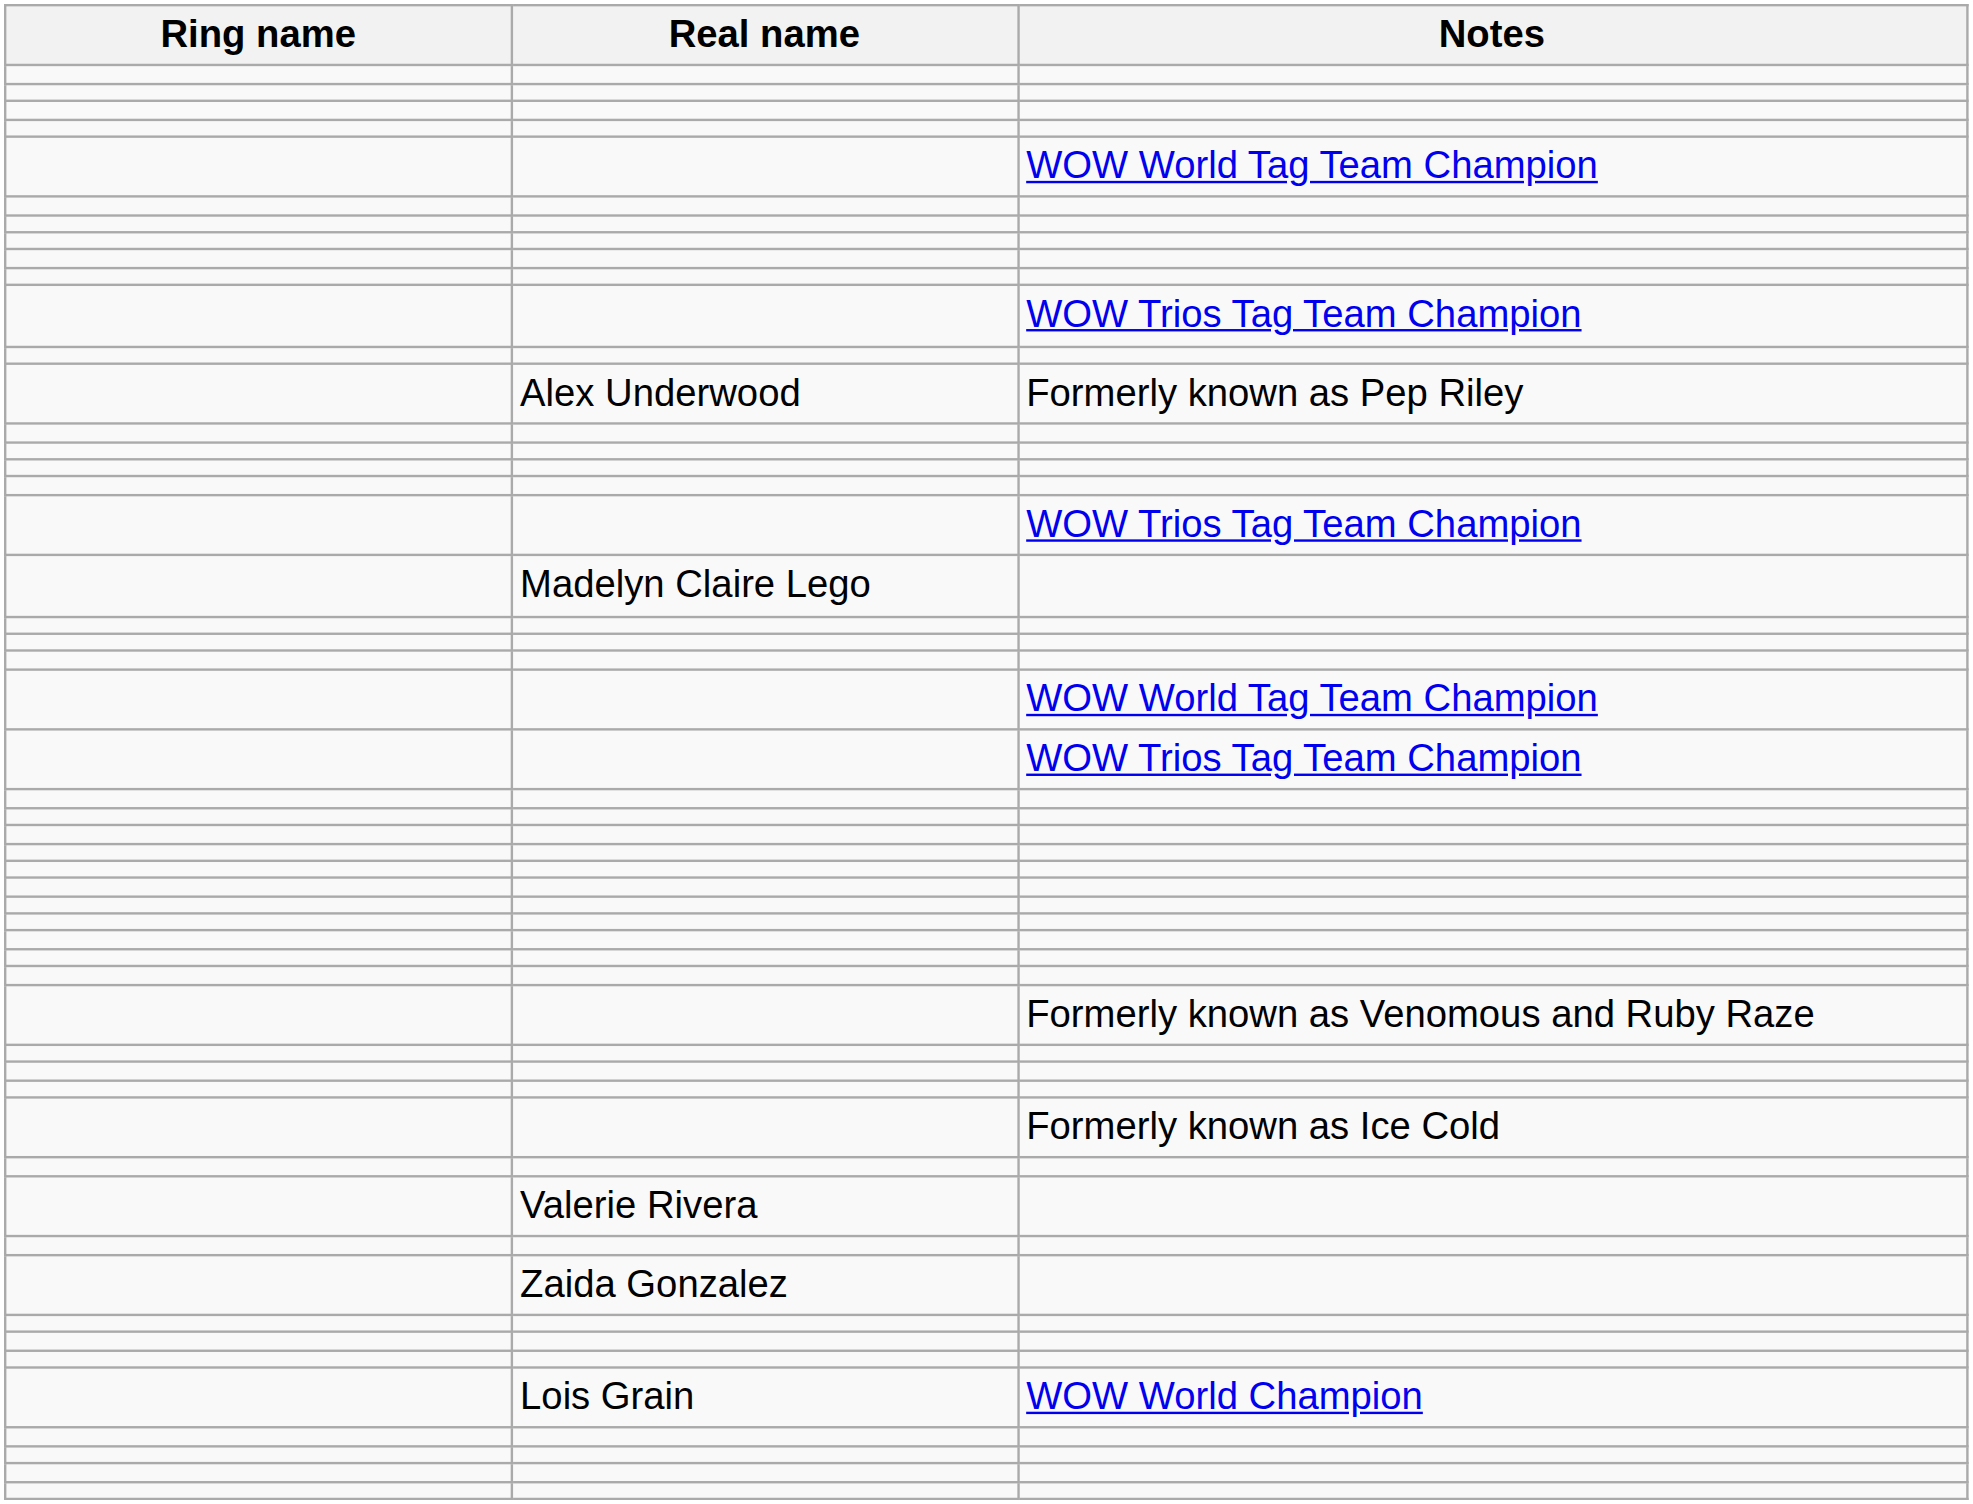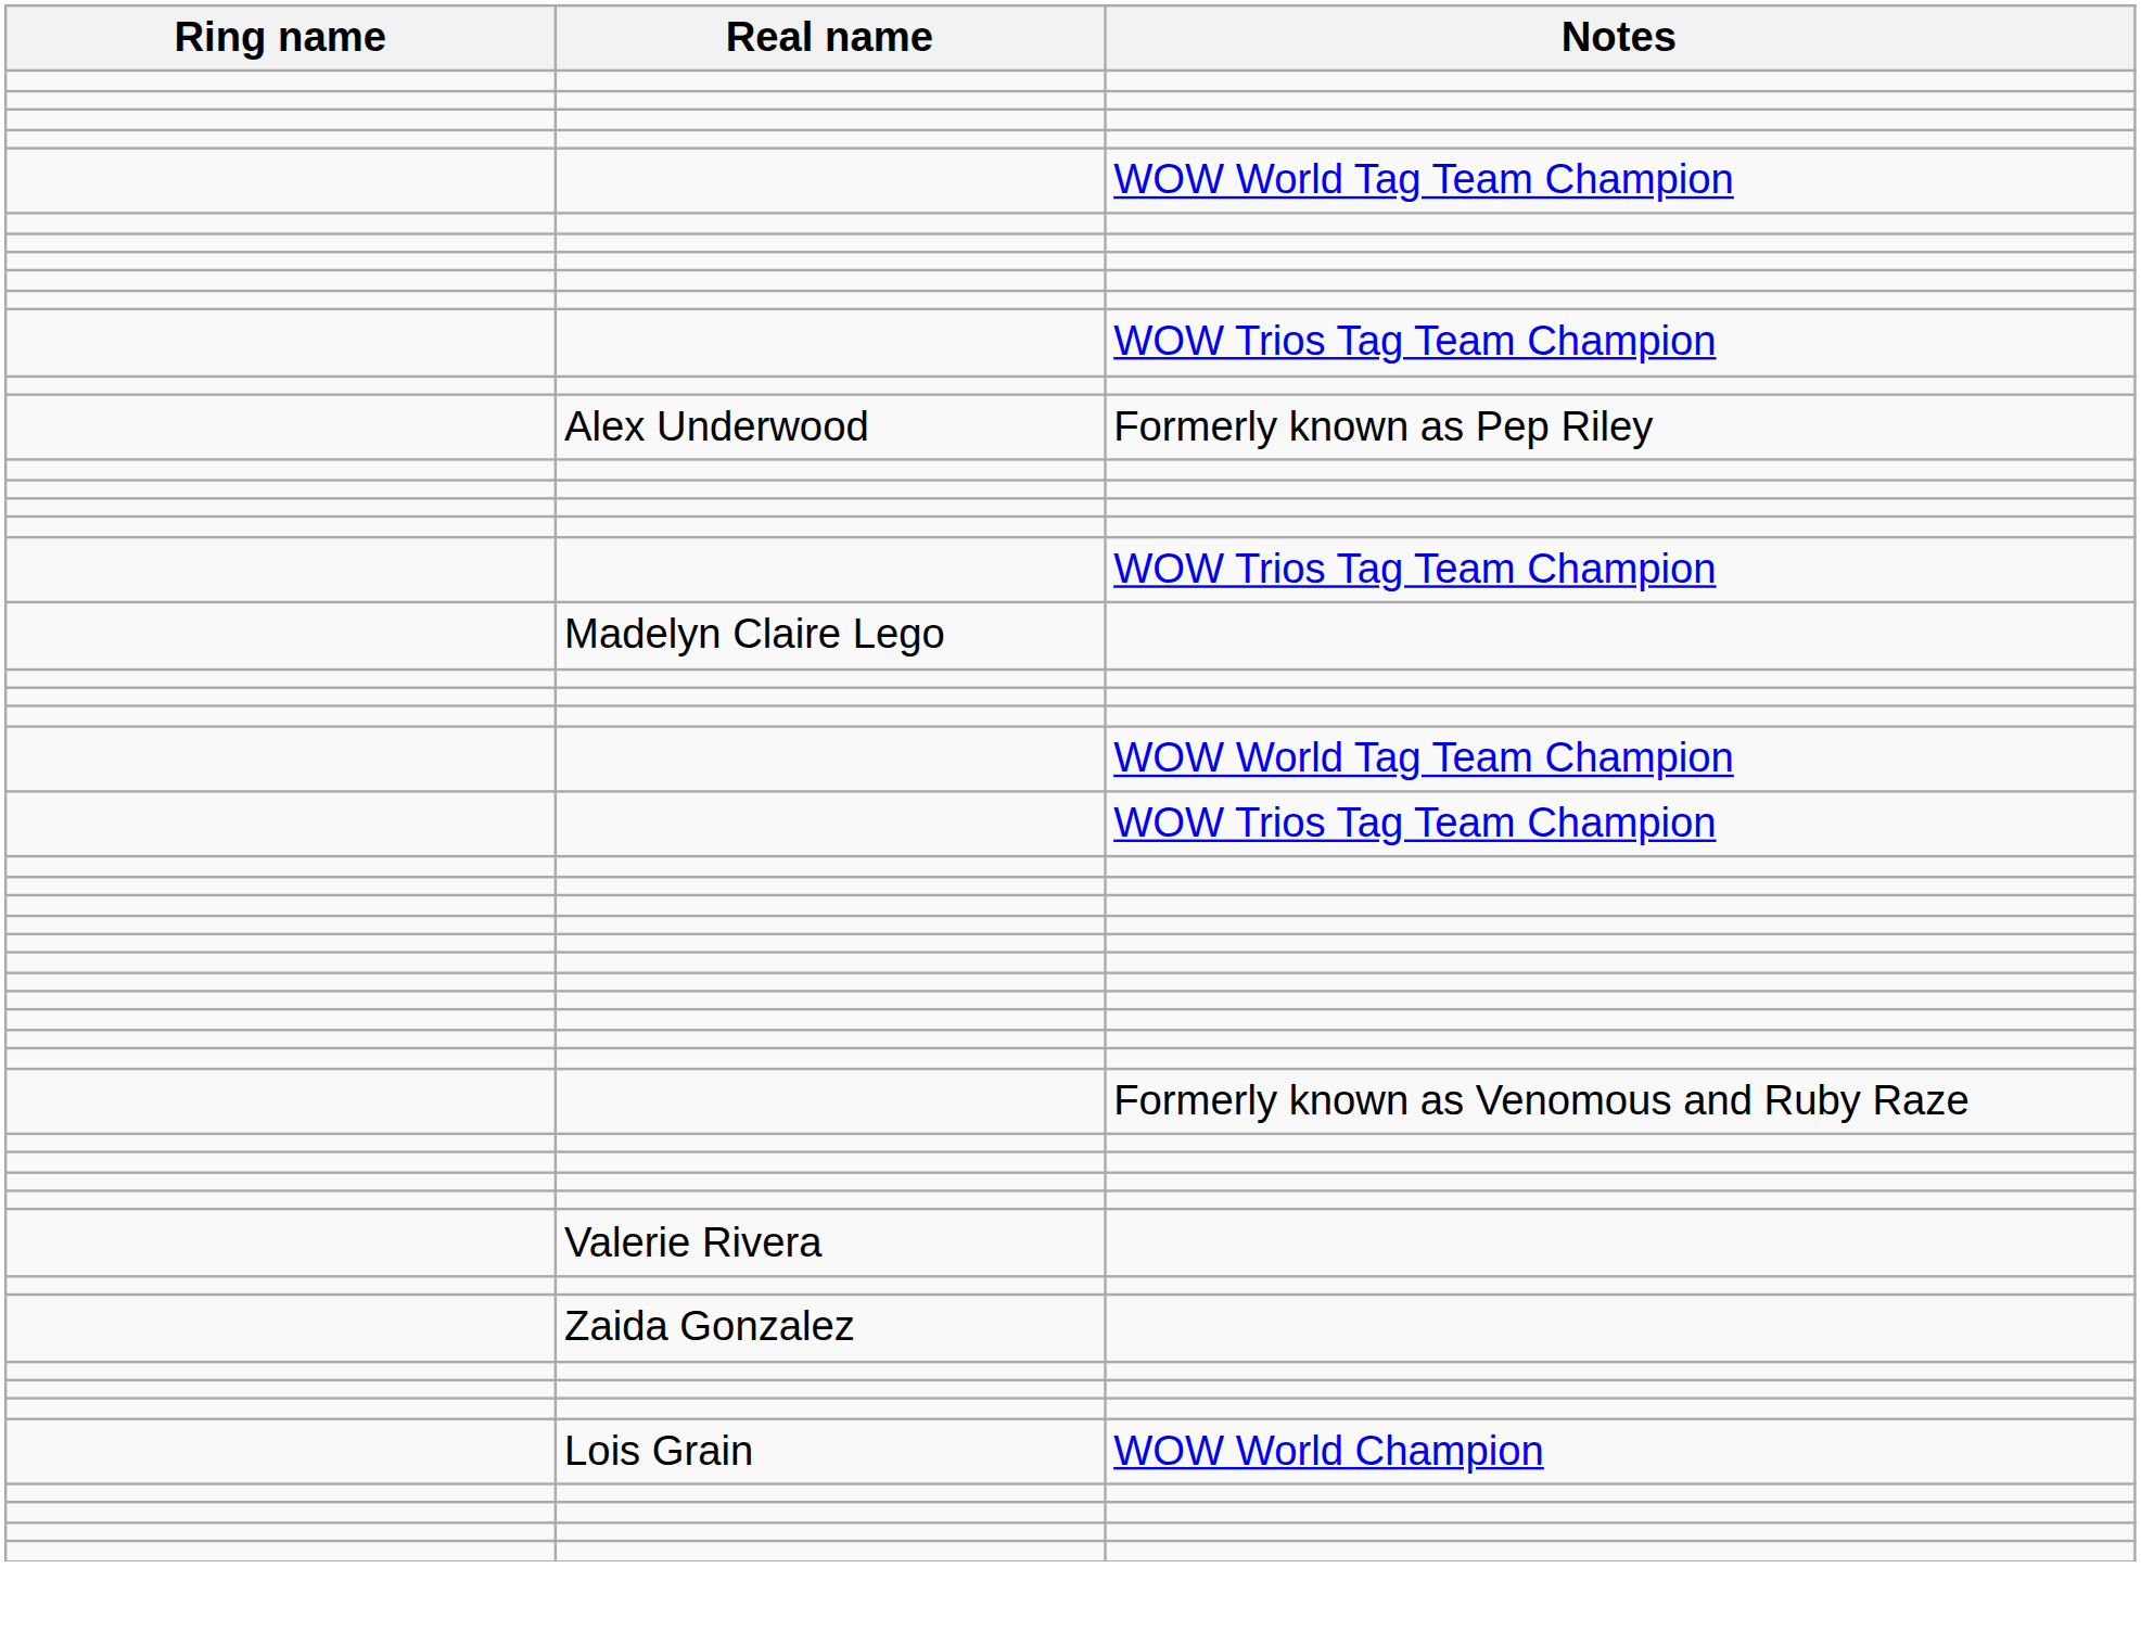 <table class="wikitable sortable" style="width:65%;">
 <tr>
 <th width=24%>Ring name</th>
 <th width=24%>Real name</th>
 <th width=45%>Notes</th>
 </tr>
 <tr>
 <td></td>
 <td></td>
 <td></td>
 </tr>
 <tr>
 <td></td>
 <td></td>
 <td></td>
 </tr>
 <tr>
 <td></td>
 <td></td>
 <td></td>
 </tr>
 <tr>
 <td></td>
 <td></td>
 <td></td>
 </tr>
 <tr>
 <td></td>
 <td></td>
 <td><a href='#'>WOW World Tag Team Champion</a></td>
 </tr>
 <tr>
 <td></td>
 <td></td>
 <td></td>
 </tr>
 <tr>
 <td></td>
 <td></td>
 <td></td>
 </tr>
 <tr>
 <td></td>
 <td></td>
 <td></td>
 </tr>
 <tr>
 <td></td>
 <td></td>
 <td></td>
 </tr>
 <tr>
 <td></td>
 <td></td>
 <td></td>
 </tr>
 <tr>
 <td></td>
 <td></td>
 <td><a href='#'>WOW Trios Tag Team Champion</a></td>
 </tr>
 <tr>
 <td></td>
 <td></td>
 <td></td>
 </tr>
 <tr>
 <td></td>
 <td>Alex Underwood</td>
 <td>Formerly known as Pep Riley</td>
 </tr>
 <tr>
 <td></td>
 <td></td>
 <td></td>
 </tr>
 <tr>
 <td></td>
 <td></td>
 <td></td>
 </tr>
 <tr>
 <td></td>
 <td></td>
 <td></td>
 </tr>
 <tr>
 <td></td>
 <td></td>
 <td></td>
 </tr>
 <tr>
 <td></td>
 <td></td>
 <td><a href='#'>WOW Trios Tag Team Champion</a></td>
 </tr>
 <tr>
 <td></td>
 <td>Madelyn Claire Lego</td>
 <td></td>
 </tr>
 <tr>
 <td></td>
 <td></td>
 <td></td>
 </tr>
 <tr>
 <td></td>
 <td></td>
 <td></td>
 </tr>
 <tr>
 <td></td>
 <td></td>
 <td></td>
 </tr>
 <tr>
 <td></td>
 <td></td>
 <td><a href='#'>WOW World Tag Team Champion</a></td>
 </tr>
 <tr>
 <td></td>
 <td></td>
 <td><a href='#'>WOW Trios Tag Team Champion</a></td>
 </tr>
 <tr>
 <td></td>
 <td></td>
 <td></td>
 </tr>
 <tr>
 <td></td>
 <td></td>
 <td></td>
 </tr>
 <tr>
 <td></td>
 <td></td>
 <td></td>
 </tr>
 <tr>
 <td></td>
 <td></td>
 <td></td>
 </tr>
 <tr>
 <td></td>
 <td></td>
 <td></td>
 </tr>
 <tr>
 <td></td>
 <td></td>
 <td></td>
 </tr>
 <tr>
 <td> </td>
 <td></td>
 <td></td>
 </tr>
 <tr>
 <td></td>
 <td></td>
 <td></td>
 </tr>
 <tr>
 <td></td>
 <td></td>
 <td></td>
 </tr>
 <tr>
 <td></td>
 <td></td>
 <td></td>
 </tr>
 <tr>
 <td></td>
 <td></td>
 <td></td>
 </tr>
 <tr>
 <td></td>
 <td></td>
 <td>Formerly known as Venomous and Ruby Raze</td>
 </tr>
 <tr>
 <td></td>
 <td></td>
 <td></td>
 </tr>
 <tr>
 <td></td>
 <td></td>
 <td></td>
 </tr>
 <tr>
 <td></td>
 <td></td>
 <td></td>
 </tr>
 <tr>
 <td></td>
 <td></td>
-<td>Formerly known as Ice Cold</td>
-</tr>
-<tr>
-<td></td>
-<td></td>
 <td></td>
 </tr>
 <tr>
 <td></td>
 <td>Valerie Rivera</td>
 <td></td>
 </tr>
 <tr>
 <td></td>
 <td></td>
 <td></td>
 </tr>
 <tr>
 <td></td>
 <td>Zaida Gonzalez</td>
 <td></td>
 </tr>
 <tr>
 <td></td>
 <td></td>
 <td></td>
 </tr>
 <tr>
 <td></td>
 <td></td>
 <td></td>
 </tr>
 <tr>
 <td></td>
 <td></td>
 <td></td>
 </tr>
 <tr>
 <td></td>
 <td>Lois Grain</td>
 <td><a href='#'>WOW World Champion</a></td>
 </tr>
 <tr>
 <td></td>
 <td></td>
 <td></td>
 </tr>
 <tr>
 <td></td>
 <td></td>
 <td></td>
 </tr>
 <tr>
 <td></td>
 <td></td>
 <td></td>
 </tr>
 <tr>
 <td></td>
 <td></td>
 <td></td>
 </tr>
 </table>
